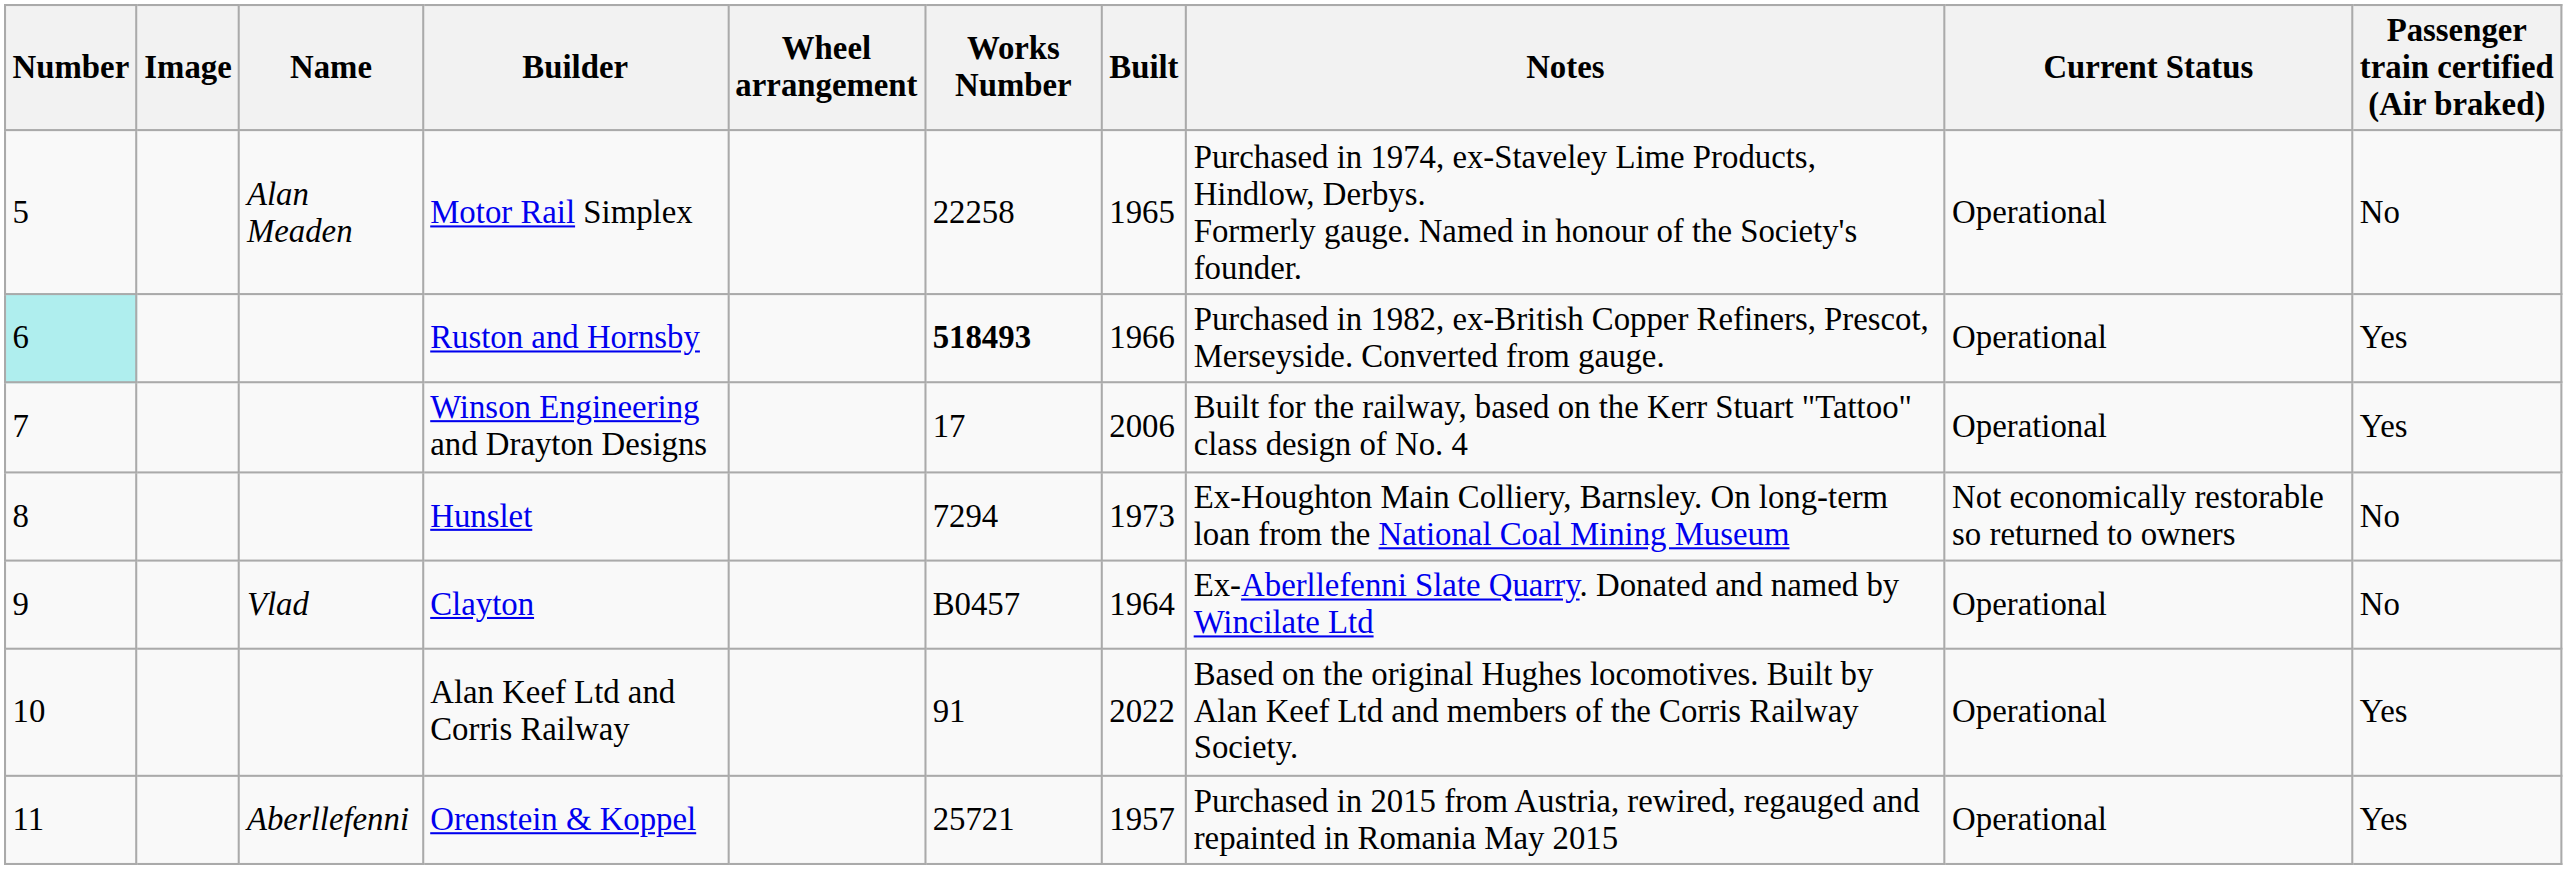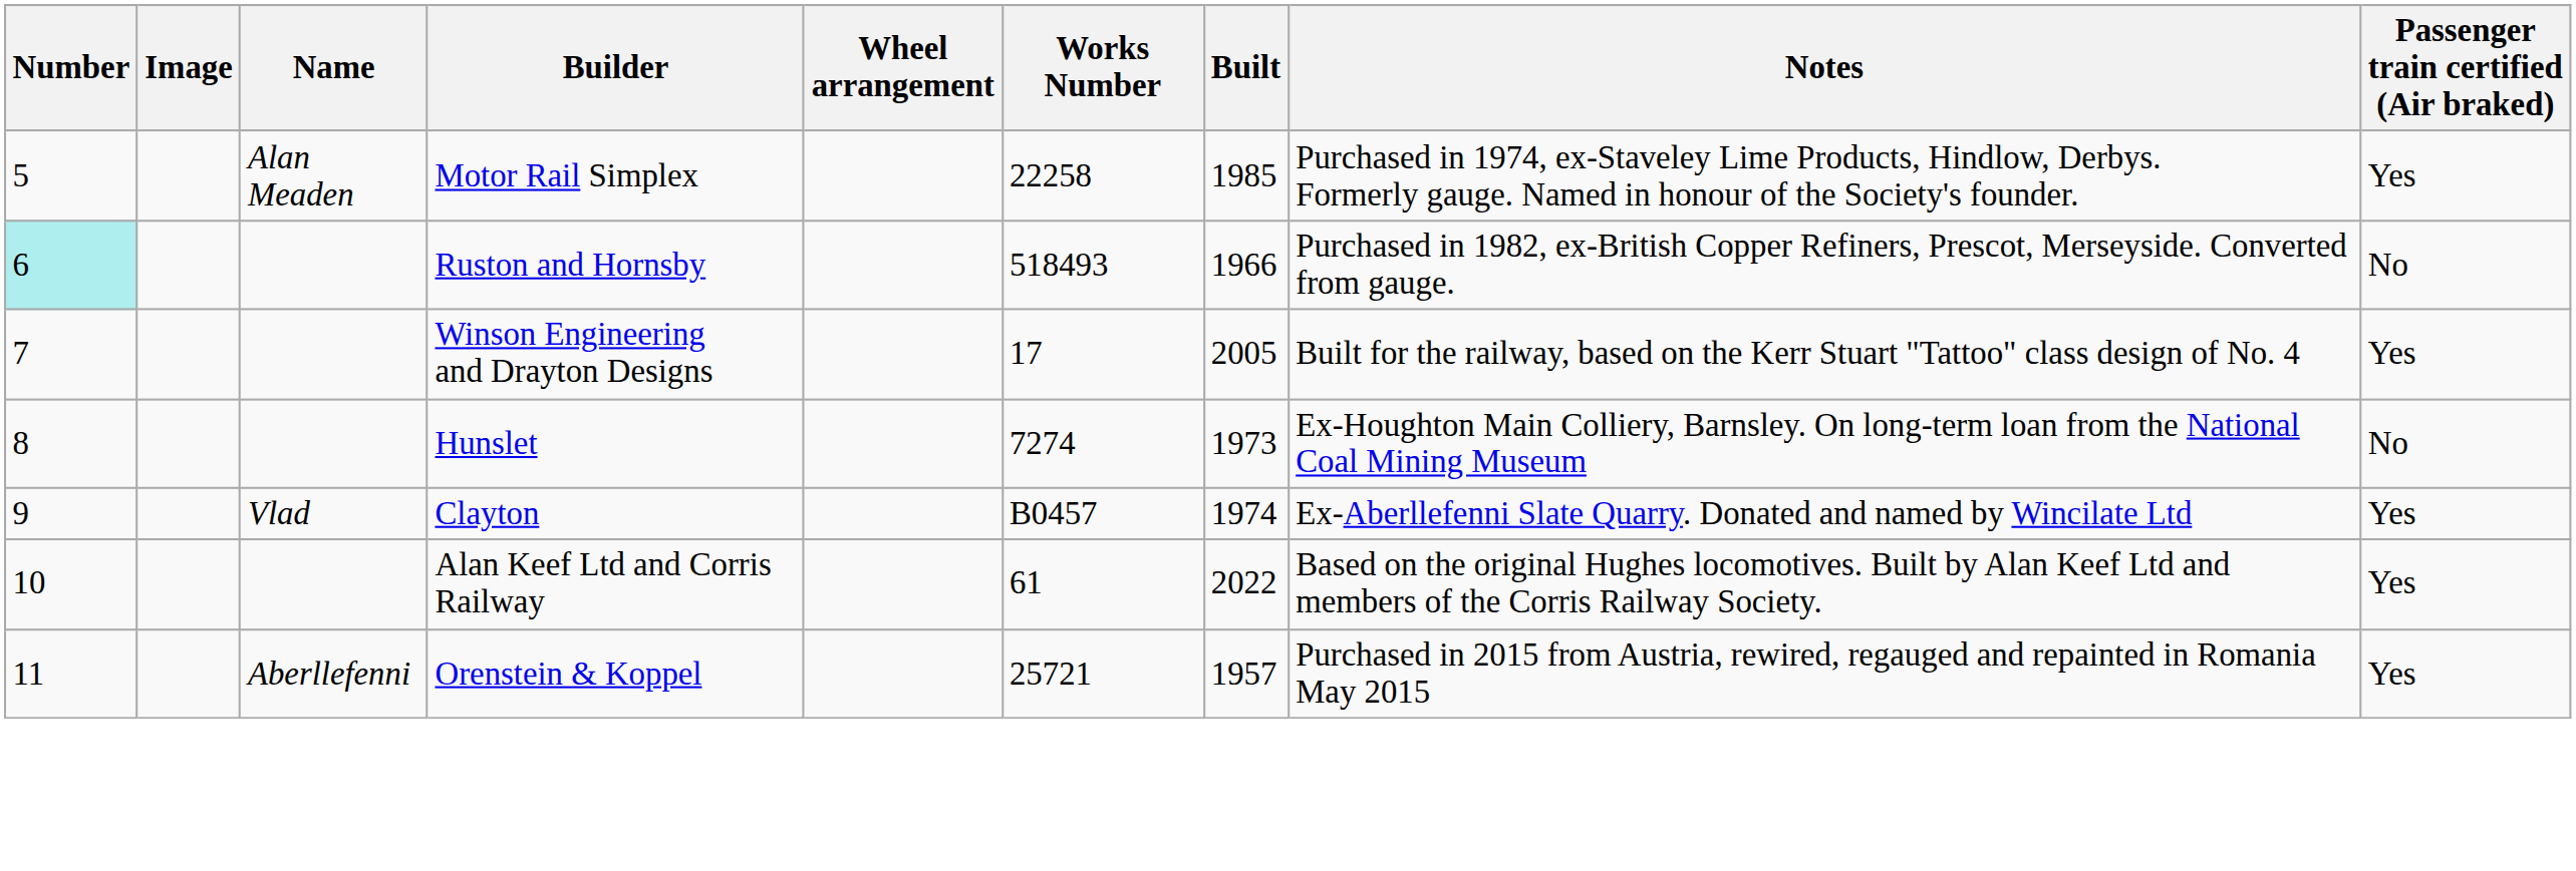 <table class="wikitable">
 <tr>
 <th>Number</th>
 <th>Image</th>
 <th>Name</th>
 <th>Builder</th>
 <th scope="col" style="width: 65px;">Wheel arrangement</th>
 <th>Works Number</th>
 <th>Built</th>
 <th>Notes</th>
-<th>Current Status</th>
 <th>Passenger<br>train certified<br>(Air braked)</th>
 </tr>
 <tr>
 <td>5</td>
 <td></td>
 <td><em>Alan Meaden</em></td>
 <td><a href='#'>Motor Rail</a> Simplex</td>
 <td></td>
 <td>22258</td>
-<td>1965</td>
+<td>1985</td>
 <td>Purchased in 1974, ex-Staveley Lime Products, Hindlow, Derbys.<br>Formerly  gauge. Named in honour of the Society's founder.</td>
-<td>Operational</td>
-<td>No</td>
+<td>Yes</td>
 </tr>
 <tr>
 <td style="background: paleturquoise;">6</td>
 <td></td>
 <td></td>
 <td><a href='#'>Ruston and Hornsby</a></td>
 <td></td>
-<td><strong>518493</strong></td>
+<td>518493</td>
 <td>1966</td>
 <td>Purchased in 1982, ex-British Copper Refiners, Prescot, Merseyside. Converted from  gauge.</td>
-<td>Operational</td>
-<td>Yes</td>
+<td>No</td>
 </tr>
 <tr>
 <td>7</td>
 <td></td>
 <td></td>
 <td><a href='#'>Winson Engineering</a> <br>and Drayton Designs</td>
 <td></td>
 <td>17</td>
-<td>2006</td>
+<td>2005</td>
 <td>Built for the railway, based on the Kerr Stuart "Tattoo" class design of No. 4</td>
-<td>Operational</td>
 <td>Yes</td>
 </tr>
 <tr>
 <td>8</td>
 <td></td>
 <td></td>
 <td><a href='#'>Hunslet</a></td>
 <td></td>
-<td>7294</td>
+<td>7274</td>
 <td>1973</td>
 <td>Ex-Houghton Main Colliery, Barnsley. On long-term loan from the <a href='#'>National Coal Mining Museum</a></td>
-<td>Not economically restorable so returned to owners</td>
 <td>No</td>
 </tr>
 <tr>
 <td>9</td>
 <td></td>
 <td><em>Vlad</em></td>
 <td><a href='#'>Clayton</a></td>
 <td></td>
 <td>B0457</td>
-<td>1964</td>
+<td>1974</td>
 <td>Ex-<a href='#'>Aberllefenni Slate Quarry</a>. Donated and named by <a href='#'>Wincilate Ltd</a></td>
-<td>Operational</td>
-<td>No</td>
+<td>Yes</td>
 </tr>
 <tr>
 <td>10</td>
 <td><br></td>
 <td></td>
 <td>Alan Keef Ltd and Corris Railway</td>
 <td></td>
-<td>91</td>
+<td>61</td>
 <td>2022</td>
 <td>Based on the original Hughes locomotives. Built by Alan Keef Ltd and members of the Corris Railway Society.</td>
-<td>Operational</td>
 <td>Yes</td>
 </tr>
 <tr>
 <td>11</td>
 <td></td>
 <td><em>Aberllefenni</em></td>
 <td><a href='#'>Orenstein & Koppel</a></td>
 <td></td>
 <td>25721</td>
 <td>1957</td>
 <td>Purchased in 2015 from Austria, rewired, regauged and repainted in Romania May 2015</td>
-<td>Operational</td>
 <td>Yes</td>
 </tr>
 </table>
